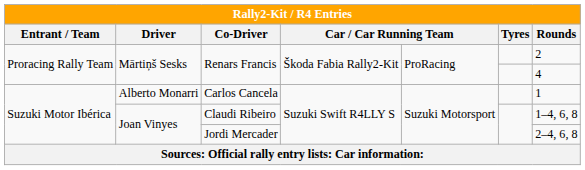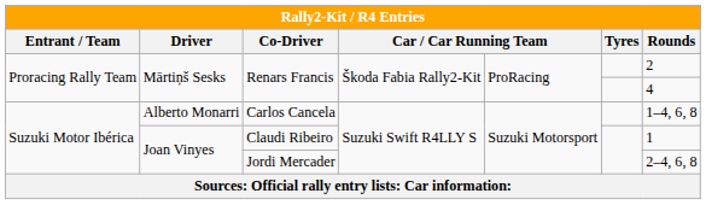 <table class="wikitable" style="font-size: 85%">
 <tr>
 <th colspan="7" style="color:white; background-color:orange;">Rally2-Kit / R4 Entries</th>
 </tr>
 <tr>
 <th>Entrant / Team</th>
 <th>Driver</th>
 <th>Co-Driver</th>
 <th colspan="2">Car / Car Running Team</th>
 <th>Tyres</th>
 <th>Rounds</th>
 </tr>
 <tr>
 <td rowspan="2"> Proracing Rally Team</td>
 <td rowspan="2"> Mārtiņš Sesks</td>
 <td rowspan="2"> Renars Francis</td>
 <td rowspan="2">Škoda Fabia Rally2-Kit</td>
 <td rowspan="2"> ProRacing</td>
 <td align="center"></td>
 <td>2</td>
 </tr>
 <tr>
 <td align="center"></td>
 <td>4</td>
 </tr>
 <tr>
 <td rowspan="3"> Suzuki Motor Ibérica</td>
 <td rowspan="1"> Alberto Monarri</td>
 <td rowspan="1"> Carlos Cancela</td>
 <td rowspan="3">Suzuki Swift R4LLY S</td>
 <td rowspan="3"> Suzuki Motorsport</td>
 <td align="center"></td>
-<td>1</td>
+<td>1–4, 6, 8</td>
 </tr>
 <tr>
 <td rowspan="2"> Joan Vinyes</td>
 <td> Claudi Ribeiro</td>
 <td align="center" rowspan="2"></td>
-<td>1–4, 6, 8</td>
+<td>1</td>
 </tr>
 <tr>
 <td> Jordi Mercader</td>
 <td>2–4, 6, 8</td>
 </tr>
 <tr>
 <th colspan="7">Sources: Official rally entry lists: Car information:</th>
 </tr>
 </table>
